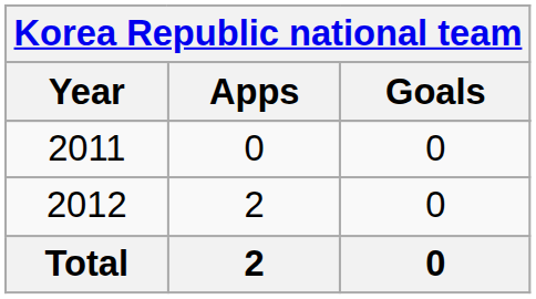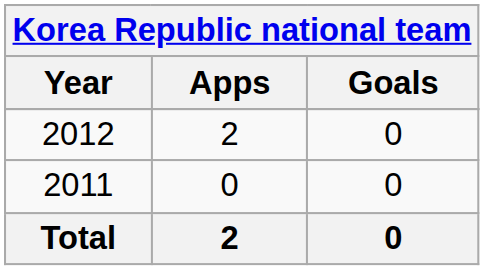 <table class="wikitable" style="text-align:center">
 <tr>
 <th colspan=3><a href='#'>Korea Republic national team</a></th>
 </tr>
 <tr>
 <th>Year</th>
 <th>Apps</th>
 <th>Goals</th>
 </tr>
 <tr>
 </tr>
 <tr>
-<td>2011</td>
-<td>0</td>
+<td>2012</td>
+<td>2</td>
 <td>0</td>
 </tr>
 <tr>
-<td>2012</td>
-<td>2</td>
+<td>2011</td>
+<td>0</td>
 <td>0</td>
 </tr>
 <tr>
 <th>Total</th>
 <th>2</th>
 <th>0</th>
 </tr>
 </table>
